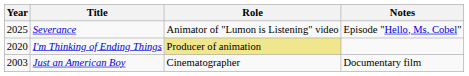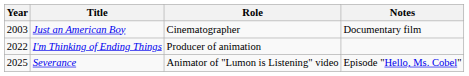 <table class="wikitable">
 <tr>
 <th>Year</th>
 <th>Title</th>
 <th>Role</th>
 <th>Notes</th>
 </tr>
 <tr>
+<td>2003</td>
+<td><em><a href='#'>Just an American Boy</a></em></td>
+<td>Cinematographer</td>
+<td>Documentary film</td>
+</tr>
+<tr>
+<td>2022</td>
+<td><em><a href='#'>I'm Thinking of Ending Things</a></em></td>
+<td>Producer of animation</td>
+<td></td>
+</tr>
+<tr>
 <td>2025</td>
 <td><em><a href='#'>Severance</a></em></td>
 <td>Animator of "Lumon is Listening" video</td>
 <td>Episode "<a href='#'>Hello, Ms. Cobel</a>"</td>
 </tr>
-<tr>
-<td>2020</td>
-<td><em><a href='#'>I'm Thinking of Ending Things</a></em></td>
-<td style="background: khaki;">Producer of animation</td>
-<td></td>
-</tr>
-<tr>
-<td>2003</td>
-<td><em><a href='#'>Just an American Boy</a></em></td>
-<td>Cinematographer</td>
-<td>Documentary film</td>
-</tr>
 </table>
